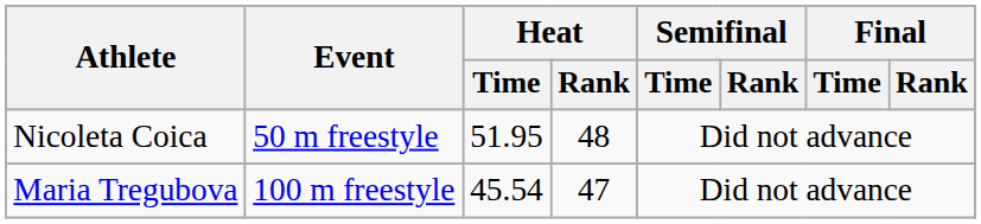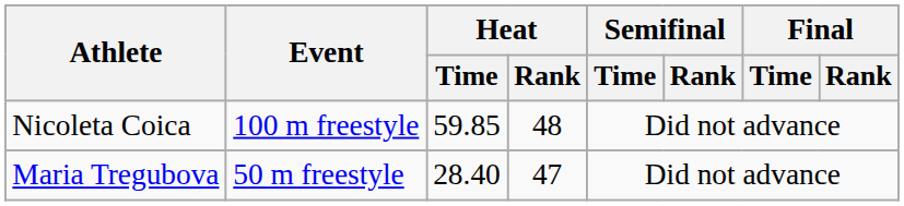 <table class=wikitable style="font-size:90%">
 <tr>
 <th rowspan="2">Athlete</th>
 <th rowspan="2">Event</th>
 <th colspan="2">Heat</th>
 <th colspan="2">Semifinal</th>
 <th colspan="2">Final</th>
 </tr>
 <tr style="font-size:95%">
 <th>Time</th>
 <th>Rank</th>
 <th>Time</th>
 <th>Rank</th>
 <th>Time</th>
 <th>Rank</th>
 </tr>
 <tr align=center>
 <td align=left>Nicoleta Coica</td>
-<td align=left><a href='#'>50 m freestyle</a></td>
-<td>51.95</td>
+<td align=left><a href='#'>100 m freestyle</a></td>
+<td>59.85</td>
 <td>48</td>
 <td colspan=4>Did not advance</td>
 </tr>
 <tr align=center>
 <td align=left><a href='#'>Maria Tregubova</a></td>
-<td align=left><a href='#'>100 m freestyle</a></td>
-<td>45.54</td>
+<td align=left><a href='#'>50 m freestyle</a></td>
+<td>28.40</td>
 <td>47</td>
 <td colspan=4>Did not advance</td>
 </tr>
 </table>
